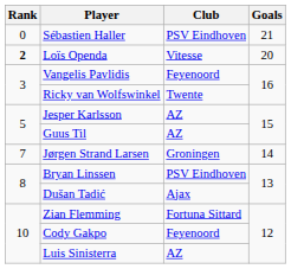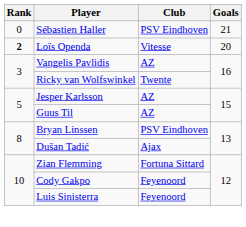 <table class="wikitable" style="text-align:center;">
 <tr>
 <th>Rank</th>
 <th>Player</th>
 <th>Club</th>
 <th>Goals</th>
 </tr>
 <tr>
 <td>0</td>
 <td align="left"> <a href='#'>Sébastien Haller</a></td>
 <td align="left"><a href='#'>PSV Eindhoven</a></td>
 <td>21</td>
 </tr>
 <tr>
 <td><strong>2</strong></td>
 <td align="left"> <a href='#'>Loïs Openda</a></td>
 <td align="left"><a href='#'>Vitesse</a></td>
 <td>20</td>
 </tr>
 <tr>
 <td rowspan="2">3</td>
 <td align="left"> <a href='#'>Vangelis Pavlidis</a></td>
-<td align="left"><a href='#'>Feyenoord</a></td>
+<td align="left"><a href='#'>AZ</a></td>
 <td rowspan="2">16</td>
 </tr>
 <tr>
 <td align="left"> <a href='#'>Ricky van Wolfswinkel</a></td>
 <td align="left"><a href='#'>Twente</a></td>
 </tr>
 <tr>
 <td rowspan="2">5</td>
 <td align="left"> <a href='#'>Jesper Karlsson</a></td>
 <td align="left"><a href='#'>AZ</a></td>
 <td rowspan="2">15</td>
 </tr>
 <tr>
 <td align="left"> <a href='#'>Guus Til</a></td>
 <td align="left"><a href='#'>AZ</a></td>
-</tr>
-<tr>
-<td>7</td>
-<td align="left"> <a href='#'>Jørgen Strand Larsen</a></td>
-<td align="left"><a href='#'>Groningen</a></td>
-<td>14</td>
 </tr>
 <tr>
 <td rowspan="2">8</td>
 <td align="left"> <a href='#'>Bryan Linssen</a></td>
 <td align="left"><a href='#'>PSV Eindhoven</a></td>
 <td rowspan="2">13</td>
 </tr>
 <tr>
 <td align="left"> <a href='#'>Dušan Tadić</a></td>
 <td align="left"><a href='#'>Ajax</a></td>
 </tr>
 <tr>
 <td rowspan="3">10</td>
 <td align="left"> <a href='#'>Zian Flemming</a></td>
 <td align="left"><a href='#'>Fortuna Sittard</a></td>
 <td rowspan="3">12</td>
 </tr>
 <tr>
 <td align="left"> <a href='#'>Cody Gakpo</a></td>
 <td align="left"><a href='#'>Feyenoord</a></td>
 </tr>
 <tr>
 <td align="left"> <a href='#'>Luis Sinisterra</a></td>
-<td align="left"><a href='#'>AZ</a></td>
+<td align="left"><a href='#'>Feyenoord</a></td>
 </tr>
 </table>
